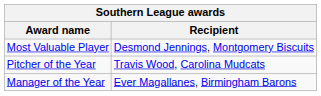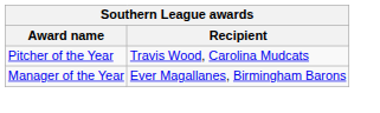 <table class="wikitable">
 <tr>
 <th colspan="2">Southern League awards</th>
 </tr>
 <tr>
 <th>Award name</th>
 <th>Recipient</th>
-</tr>
-<tr>
-<td><a href='#'>Most Valuable Player</a></td>
-<td><a href='#'>Desmond Jennings</a>, <a href='#'>Montgomery Biscuits</a></td>
 </tr>
 <tr>
 <td><a href='#'>Pitcher of the Year</a></td>
 <td><a href='#'>Travis Wood</a>, <a href='#'>Carolina Mudcats</a></td>
 </tr>
 <tr>
 <td><a href='#'>Manager of the Year</a></td>
 <td><a href='#'>Ever Magallanes</a>, <a href='#'>Birmingham Barons</a></td>
 </tr>
 </table>
